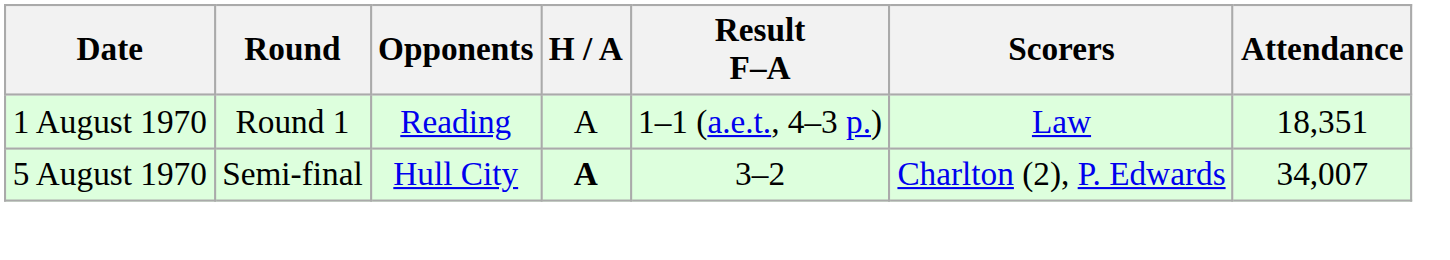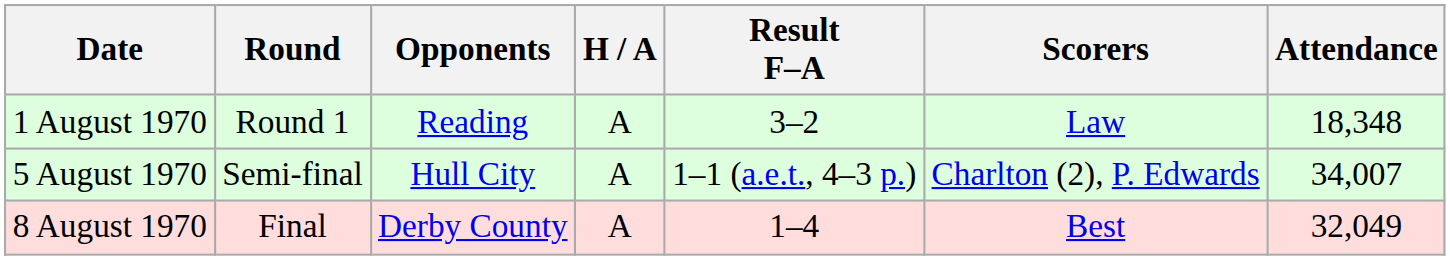 <table class="wikitable" style="text-align:center">
 <tr>
 <th>Date</th>
 <th>Round</th>
 <th>Opponents</th>
 <th>H / A</th>
 <th>Result<br>F–A</th>
 <th>Scorers</th>
 <th>Attendance</th>
 </tr>
 <tr bgcolor="#ddffdd">
 <td>1 August 1970</td>
 <td>Round 1</td>
 <td><a href='#'>Reading</a></td>
 <td>A</td>
-<td>1–1 (<a href='#'>a.e.t.</a>, 4–3 <a href='#'>p.</a>)</td>
+<td>3–2</td>
 <td><a href='#'>Law</a></td>
-<td>18,351</td>
+<td>18,348</td>
 </tr>
 <tr bgcolor="#ddffdd">
 <td>5 August 1970</td>
 <td>Semi-final</td>
 <td><a href='#'>Hull City</a></td>
-<td><strong>A</strong></td>
-<td>3–2</td>
+<td>A</td>
+<td>1–1 (<a href='#'>a.e.t.</a>, 4–3 <a href='#'>p.</a>)</td>
 <td><a href='#'>Charlton</a> (2), <a href='#'>P. Edwards</a></td>
 <td>34,007</td>
 </tr>
+<tr bgcolor="#ffdddd">
+<td>8 August 1970</td>
+<td>Final</td>
+<td><a href='#'>Derby County</a></td>
+<td>A</td>
+<td>1–4</td>
+<td><a href='#'>Best</a></td>
+<td>32,049</td>
+</tr>
 </table>
